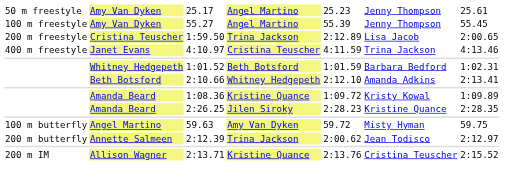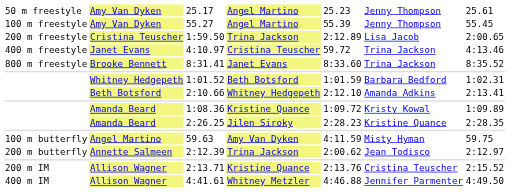 <table>
 <tr valign="top">
 <td>50 m freestyle</td>
 <td bgcolor=#F3F781><a href='#'>Amy Van Dyken</a></td>
 <td>25.17</td>
 <td bgcolor=#F3F781><a href='#'>Angel Martino</a></td>
 <td>25.23</td>
 <td><a href='#'>Jenny Thompson</a></td>
 <td>25.61</td>
 </tr>
 <tr valign="top">
 <td>100 m freestyle</td>
 <td bgcolor=#F3F781><a href='#'>Amy Van Dyken</a></td>
 <td>55.27</td>
 <td bgcolor=#F3F781><a href='#'>Angel Martino</a></td>
 <td>55.39</td>
 <td><a href='#'>Jenny Thompson</a></td>
 <td>55.45</td>
 </tr>
 <tr valign="top">
 <td>200 m freestyle</td>
 <td bgcolor=#F3F781><a href='#'>Cristina Teuscher</a></td>
 <td>1:59.50</td>
 <td bgcolor=#F3F781><a href='#'>Trina Jackson</a></td>
 <td>2:12.89</td>
 <td><a href='#'>Lisa Jacob</a></td>
 <td>2:00.65</td>
 </tr>
 <tr valign="top">
 <td>400 m freestyle</td>
 <td bgcolor=#F3F781><a href='#'>Janet Evans</a></td>
 <td>4:10.97</td>
 <td bgcolor=#F3F781><a href='#'>Cristina Teuscher</a></td>
-<td>4:11.59</td>
+<td>59.72</td>
 <td><a href='#'>Trina Jackson</a></td>
 <td>4:13.46</td>
+</tr>
+<tr valign="top">
+<td>800 m freestyle</td>
+<td bgcolor=#F3F781><a href='#'>Brooke Bennett</a></td>
+<td>8:31.41</td>
+<td bgcolor=#F3F781><a href='#'>Janet Evans</a></td>
+<td>8:33.60</td>
+<td><a href='#'>Trina Jackson</a></td>
+<td>8:35.52</td>
 </tr>
 <tr bgcolor=#DDDDDD>
 <td colspan=7></td>
 </tr>
 <tr valign="top">
 <td></td>
 <td bgcolor=#F3F781><a href='#'>Whitney Hedgepeth</a></td>
 <td>1:01.52</td>
 <td bgcolor=#F3F781><a href='#'>Beth Botsford</a></td>
 <td>1:01.59</td>
 <td><a href='#'>Barbara Bedford</a></td>
 <td>1:02.31</td>
 </tr>
 <tr valign="top">
 <td></td>
 <td bgcolor=#F3F781><a href='#'>Beth Botsford</a></td>
 <td>2:10.66</td>
 <td bgcolor=#F3F781><a href='#'>Whitney Hedgepeth</a></td>
 <td>2:12.10</td>
 <td><a href='#'>Amanda Adkins</a></td>
 <td>2:13.41</td>
 </tr>
 <tr bgcolor=#DDDDDD>
 <td colspan=7></td>
 </tr>
 <tr valign="top">
 <td></td>
 <td bgcolor=#F3F781><a href='#'>Amanda Beard</a></td>
 <td>1:08.36</td>
 <td bgcolor=#F3F781><a href='#'>Kristine Quance</a></td>
 <td>1:09.72</td>
 <td><a href='#'>Kristy Kowal</a></td>
 <td>1:09.89</td>
 </tr>
 <tr valign="top">
 <td></td>
 <td bgcolor=#F3F781><a href='#'>Amanda Beard</a></td>
 <td>2:26.25</td>
 <td bgcolor=#F3F781><a href='#'>Jilen Siroky</a></td>
 <td>2:28.23</td>
 <td><a href='#'>Kristine Quance</a></td>
 <td>2:28.35</td>
 </tr>
 <tr bgcolor=#DDDDDD>
 <td colspan=7></td>
 </tr>
 <tr valign="top">
 <td>100 m butterfly</td>
 <td bgcolor=#F3F781><a href='#'>Angel Martino</a></td>
 <td>59.63</td>
 <td bgcolor=#F3F781><a href='#'>Amy Van Dyken</a></td>
-<td>59.72</td>
+<td>4:11.59</td>
 <td><a href='#'>Misty Hyman</a></td>
 <td>59.75</td>
 </tr>
 <tr valign="top">
 <td>200 m butterfly</td>
 <td bgcolor=#F3F781><a href='#'>Annette Salmeen</a></td>
 <td>2:12.39</td>
 <td bgcolor=#F3F781><a href='#'>Trina Jackson</a></td>
 <td>2:00.62</td>
 <td><a href='#'>Jean Todisco</a></td>
 <td>2:12.97</td>
 </tr>
 <tr bgcolor=#DDDDDD>
 <td colspan=7></td>
 </tr>
 <tr valign="top">
 <td>200 m IM</td>
 <td bgcolor=#F3F781><a href='#'>Allison Wagner</a></td>
 <td>2:13.71</td>
 <td bgcolor=#F3F781><a href='#'>Kristine Quance</a></td>
 <td>2:13.76</td>
 <td><a href='#'>Cristina Teuscher</a></td>
 <td>2:15.52</td>
 </tr>
+<tr valign="top">
+<td>400 m IM</td>
+<td bgcolor=#F3F781><a href='#'>Allison Wagner</a></td>
+<td>4:41.61</td>
+<td bgcolor=#F3F781><a href='#'>Whitney Metzler</a></td>
+<td>4:46.88</td>
+<td><a href='#'>Jennifer Parmenter</a></td>
+<td>4:49.50</td>
+</tr>
 </table>
